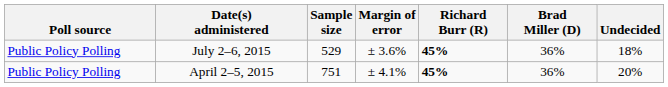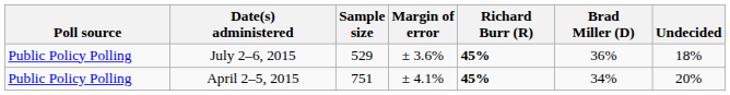 <table class="wikitable">
 <tr valign= bottom>
 <th style="width:175px;">Poll source</th>
 <th style="width:175px;">Date(s)<br>administered</th>
 <th class=small>Sample<br>size</th>
 <th class=small>Margin of<br>error</th>
 <th style="width:100px;">Richard<br>Burr (R)</th>
 <th style="width:100px;">Brad<br>Miller (D)</th>
 <th>Undecided</th>
 </tr>
 <tr>
 <td><a href='#'>Public Policy Polling</a></td>
 <td align=center>July 2–6, 2015</td>
 <td align=center>529</td>
 <td align=center>± 3.6%</td>
 <td><strong>45%</strong></td>
 <td align=center>36%</td>
 <td align=center>18%</td>
 </tr>
 <tr>
 <td><a href='#'>Public Policy Polling</a></td>
 <td align=center>April 2–5, 2015</td>
 <td align=center>751</td>
 <td align=center>± 4.1%</td>
 <td><strong>45%</strong></td>
-<td align=center>36%</td>
+<td align=center>34%</td>
 <td align=center>20%</td>
 </tr>
 </table>
